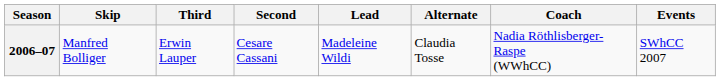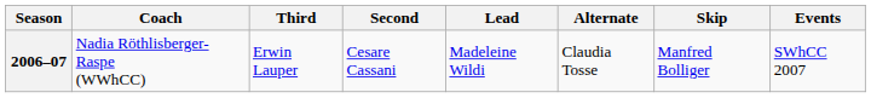 <table class="wikitable">
 <tr>
 <th scope="col" width=60>Season</th>
-<th scope="col">Skip</th>
+<th scope="col">Coach</th>
 <th scope="col">Third</th>
 <th scope="col">Second</th>
 <th scope="col">Lead</th>
 <th scope="col">Alternate</th>
-<th scope="col">Coach</th>
+<th scope="col">Skip</th>
 <th scope="col">Events</th>
 </tr>
 <tr>
 <th scope="row">2006–07</th>
-<td><a href='#'>Manfred Bolliger</a></td>
+<td><a href='#'>Nadia Röthlisberger-Raspe</a><br>(WWhCC)</td>
 <td><a href='#'>Erwin Lauper</a></td>
 <td><a href='#'>Cesare Cassani</a></td>
 <td><a href='#'>Madeleine Wildi</a></td>
 <td>Claudia Tosse</td>
-<td><a href='#'>Nadia Röthlisberger-Raspe</a><br>(WWhCC)</td>
+<td><a href='#'>Manfred Bolliger</a></td>
 <td><a href='#'>SWhCC</a> 2007 <br> </td>
 </tr>
 </table>
